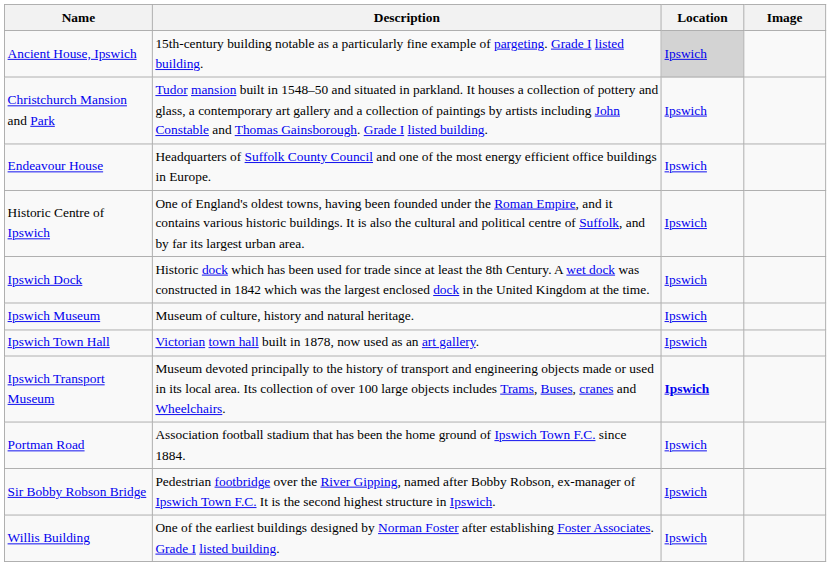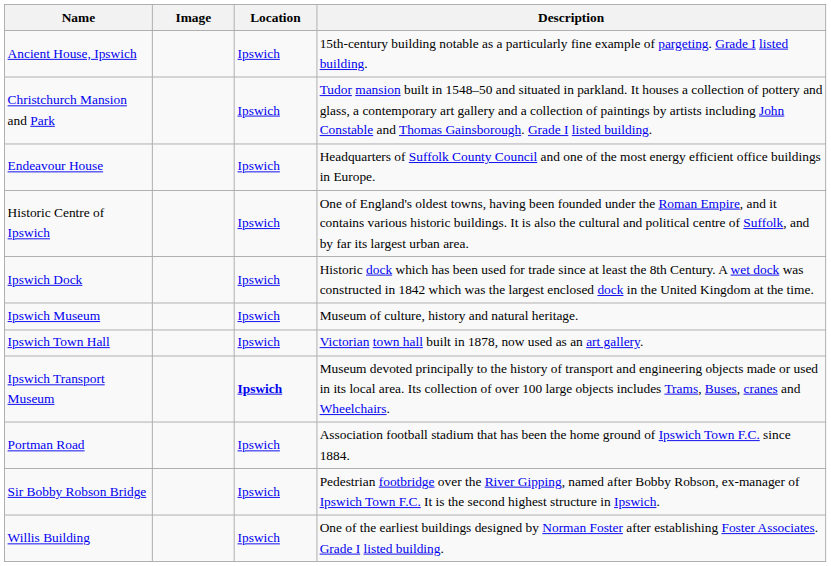 <table class="wikitable sortable" style="font-size:90%;width:100%;border:0px;text-align:left;line-height:150%;">
 <tr>
 <th width="18%">Name</th>
+<th width="10%" class="unsortable">Image</th>
+<th width="10%">Location</th>
 <th width="62%" class="unsortable">Description</th>
-<th width="10%">Location</th>
-<th width="10%" class="unsortable">Image</th>
 </tr>
 <tr>
 <td><a href='#'>Ancient House, Ipswich</a></td>
+<td></td>
+<td><a href='#'>Ipswich</a></td>
 <td>15th-century building notable as a particularly fine example of <a href='#'>pargeting</a>. <a href='#'>Grade I</a> <a href='#'>listed building</a>.</td>
-<td style="background: lightgrey;"><a href='#'>Ipswich</a></td>
-<td></td>
 </tr>
 <tr>
 <td><a href='#'>Christchurch Mansion</a> and <a href='#'>Park</a></td>
+<td></td>
+<td><a href='#'>Ipswich</a></td>
 <td><a href='#'>Tudor</a> <a href='#'>mansion</a> built in 1548–50 and situated in parkland. It houses a collection of pottery and glass, a contemporary art gallery and a collection of paintings by artists including <a href='#'>John Constable</a> and <a href='#'>Thomas Gainsborough</a>. <a href='#'>Grade I</a> <a href='#'>listed building</a>.</td>
-<td><a href='#'>Ipswich</a></td>
-<td></td>
 </tr>
 <tr>
 <td><a href='#'>Endeavour House</a></td>
+<td></td>
+<td><a href='#'>Ipswich</a></td>
 <td>Headquarters of <a href='#'>Suffolk County Council</a> and one of the most energy efficient office buildings in Europe.</td>
-<td><a href='#'>Ipswich</a></td>
-<td></td>
 </tr>
 <tr>
 <td>Historic Centre of <a href='#'>Ipswich</a></td>
+<td></td>
+<td><a href='#'>Ipswich</a></td>
 <td>One of England's oldest towns, having been founded under the <a href='#'>Roman Empire</a>, and it contains various historic buildings. It is also the cultural and political centre of <a href='#'>Suffolk</a>, and by far its largest urban area.</td>
-<td><a href='#'>Ipswich</a></td>
-<td></td>
 </tr>
 <tr>
 <td><a href='#'>Ipswich Dock</a></td>
+<td></td>
+<td><a href='#'>Ipswich</a></td>
 <td>Historic <a href='#'>dock</a> which has been used for trade since at least the 8th Century. A <a href='#'>wet dock</a> was constructed in 1842 which was the largest enclosed <a href='#'>dock</a> in the United Kingdom at the time.</td>
-<td><a href='#'>Ipswich</a></td>
-<td></td>
 </tr>
 <tr>
 <td><a href='#'>Ipswich Museum</a></td>
+<td></td>
+<td><a href='#'>Ipswich</a></td>
 <td>Museum of culture, history and natural heritage.</td>
-<td><a href='#'>Ipswich</a></td>
-<td></td>
 </tr>
 <tr>
 <td><a href='#'>Ipswich Town Hall</a></td>
+<td></td>
+<td><a href='#'>Ipswich</a></td>
 <td><a href='#'>Victorian</a> <a href='#'>town hall</a> built in 1878, now used as an <a href='#'>art gallery</a>.</td>
-<td><a href='#'>Ipswich</a></td>
-<td></td>
 </tr>
 <tr>
 <td><a href='#'>Ipswich Transport Museum</a></td>
+<td></td>
+<td><strong><a href='#'>Ipswich</a></strong></td>
 <td>Museum devoted principally to the history of transport and engineering objects made or used in its local area. Its collection of over 100 large objects includes <a href='#'>Trams</a>, <a href='#'>Buses</a>, <a href='#'>cranes</a> and <a href='#'>Wheelchairs</a>.</td>
-<td><strong><a href='#'>Ipswich</a></strong></td>
-<td></td>
 </tr>
 <tr>
 <td><a href='#'>Portman Road</a></td>
+<td></td>
+<td><a href='#'>Ipswich</a></td>
 <td>Association football stadium that has been the home ground of <a href='#'>Ipswich Town F.C.</a> since 1884.</td>
-<td><a href='#'>Ipswich</a></td>
-<td></td>
 </tr>
 <tr>
 <td><a href='#'>Sir Bobby Robson Bridge</a></td>
+<td></td>
+<td><a href='#'>Ipswich</a></td>
 <td>Pedestrian <a href='#'>footbridge</a> over the <a href='#'>River Gipping</a>, named after Bobby Robson, ex-manager of <a href='#'>Ipswich Town F.C.</a> It is the second highest structure in <a href='#'>Ipswich</a>.</td>
-<td><a href='#'>Ipswich</a></td>
-<td></td>
 </tr>
 <tr>
 <td><a href='#'>Willis Building</a></td>
+<td></td>
+<td><a href='#'>Ipswich</a></td>
 <td>One of the earliest buildings designed by <a href='#'>Norman Foster</a> after establishing <a href='#'>Foster Associates</a>. <a href='#'>Grade I</a> <a href='#'>listed building</a>.</td>
-<td><a href='#'>Ipswich</a></td>
-<td></td>
 </tr>
 </table>
